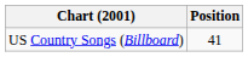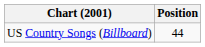 <table class="wikitable">
 <tr>
 <th scope="col">Chart (2001)</th>
 <th scope="col">Position</th>
 </tr>
 <tr>
 <td>US <a href='#'>Country Songs</a> (<em><a href='#'>Billboard</a></em>)</td>
-<td align="center">41</td>
+<td align="center">44</td>
 </tr>
 </table>
